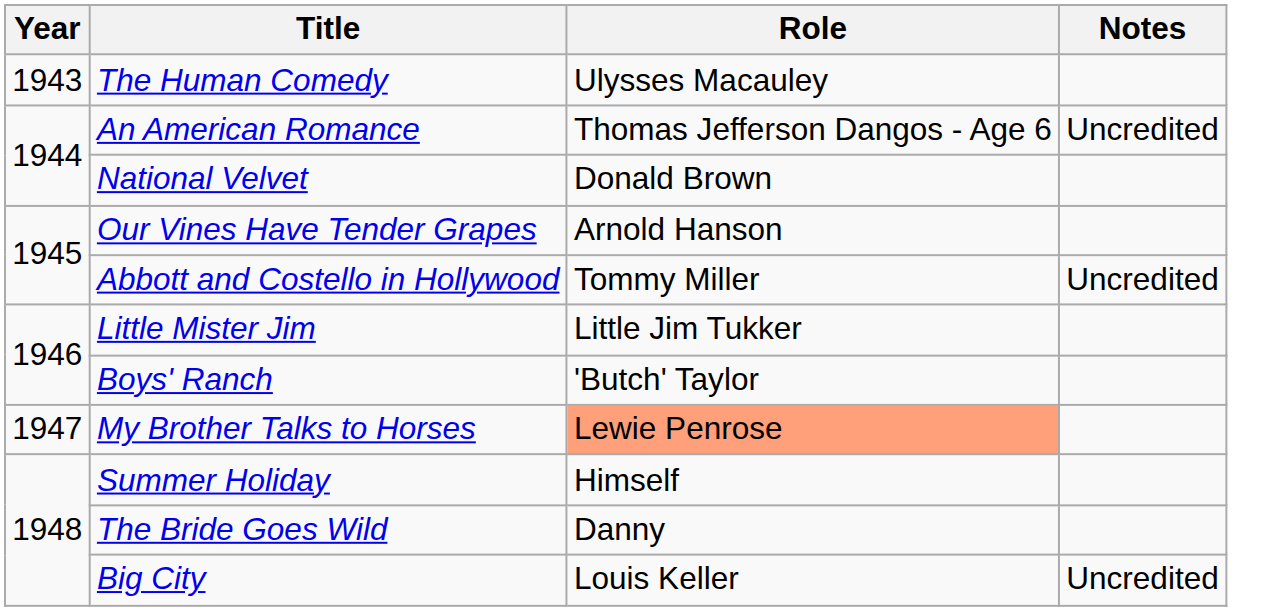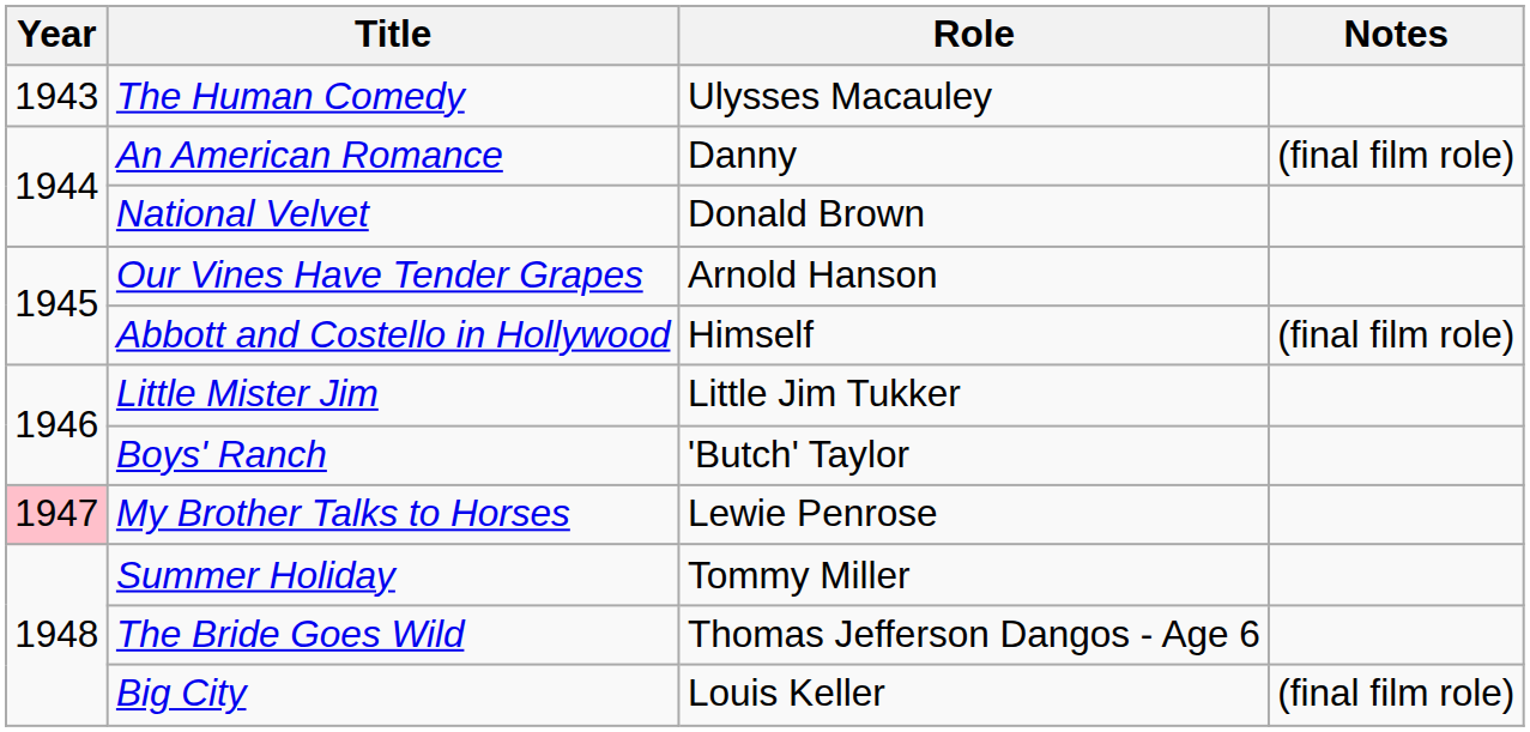 <table class="wikitable">
 <tr>
 <th>Year</th>
 <th>Title</th>
 <th>Role</th>
 <th>Notes</th>
 </tr>
 <tr>
 <td>1943</td>
 <td><em><a href='#'>The Human Comedy</a></em></td>
 <td>Ulysses Macauley</td>
 <td></td>
 </tr>
 <tr>
 <td rowspan=2>1944</td>
 <td><em><a href='#'>An American Romance</a></em></td>
-<td>Thomas Jefferson Dangos - Age 6</td>
-<td>Uncredited</td>
+<td>Danny</td>
+<td>(final film role)</td>
 </tr>
 <tr>
 <td><em><a href='#'>National Velvet</a></em></td>
 <td>Donald Brown</td>
 <td></td>
 </tr>
 <tr>
 <td rowspan=2>1945</td>
 <td><em><a href='#'>Our Vines Have Tender Grapes</a></em></td>
 <td>Arnold Hanson</td>
 <td></td>
 </tr>
 <tr>
 <td><em><a href='#'>Abbott and Costello in Hollywood</a></em></td>
-<td>Tommy Miller</td>
-<td>Uncredited</td>
+<td>Himself</td>
+<td>(final film role)</td>
 </tr>
 <tr>
 <td rowspan=2>1946</td>
 <td><em><a href='#'>Little Mister Jim</a></em></td>
 <td>Little Jim Tukker</td>
 <td></td>
 </tr>
 <tr>
 <td><em><a href='#'>Boys' Ranch</a></em></td>
 <td>'Butch' Taylor</td>
 <td></td>
 </tr>
 <tr>
-<td>1947</td>
+<td style="background: pink;">1947</td>
 <td><em><a href='#'>My Brother Talks to Horses</a></em></td>
-<td style="background: lightsalmon;">Lewie Penrose</td>
+<td>Lewie Penrose</td>
 <td></td>
 </tr>
 <tr>
 <td rowspan=3>1948</td>
 <td><em><a href='#'>Summer Holiday</a></em></td>
-<td>Himself</td>
+<td>Tommy Miller</td>
 <td></td>
 </tr>
 <tr>
 <td><em><a href='#'>The Bride Goes Wild</a></em></td>
-<td>Danny</td>
+<td>Thomas Jefferson Dangos - Age 6</td>
 <td></td>
 </tr>
 <tr>
 <td><em><a href='#'>Big City</a></em></td>
 <td>Louis Keller</td>
-<td>Uncredited</td>
+<td>(final film role)</td>
 </tr>
 </table>
